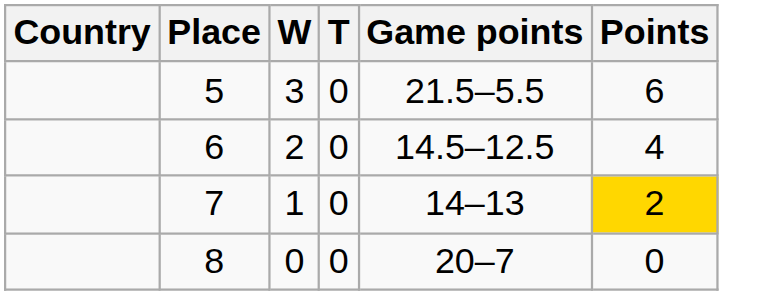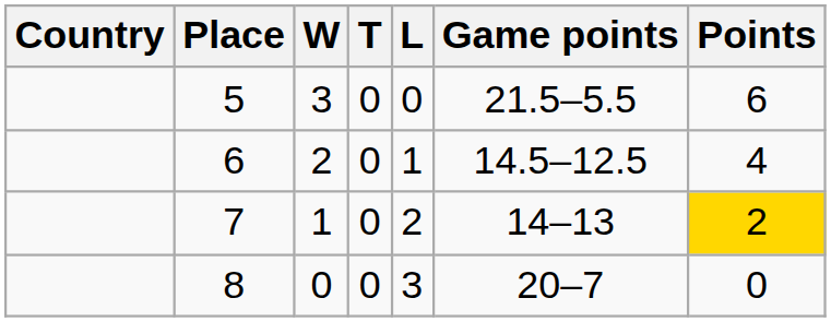 <table class="wikitable sortable" style="text-align:center">
 <tr>
 <th>Country</th>
 <th>Place</th>
 <th>W</th>
 <th>T</th>
+<th>L</th>
 <th>Game points</th>
 <th>Points</th>
 </tr>
 <tr>
 <td align=left></td>
 <td>5</td>
 <td>3</td>
+<td>0</td>
 <td>0</td>
 <td>21.5–5.5</td>
 <td>6</td>
 </tr>
 <tr>
 <td align=left></td>
 <td>6</td>
 <td>2</td>
 <td>0</td>
+<td>1</td>
 <td>14.5–12.5</td>
 <td>4</td>
 </tr>
 <tr>
 <td align=left></td>
 <td>7</td>
 <td>1</td>
 <td>0</td>
+<td>2</td>
 <td>14–13</td>
 <td style="background: gold;">2</td>
 </tr>
 <tr>
 <td align=left></td>
 <td>8</td>
 <td>0</td>
 <td>0</td>
+<td>3</td>
 <td>20–7</td>
 <td>0</td>
 </tr>
 </table>
